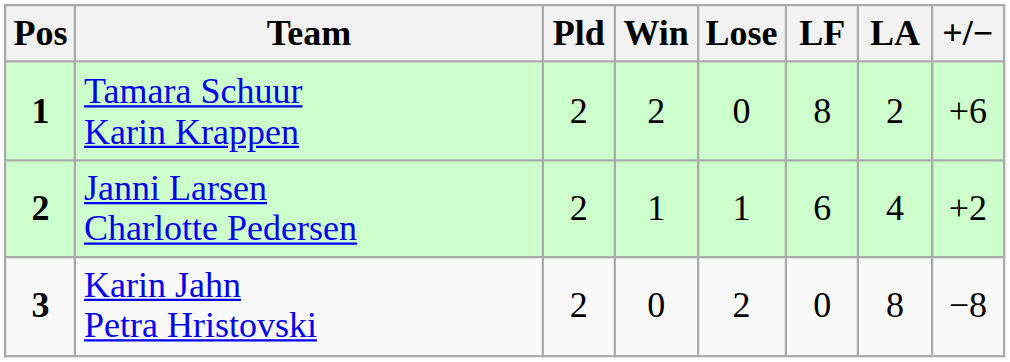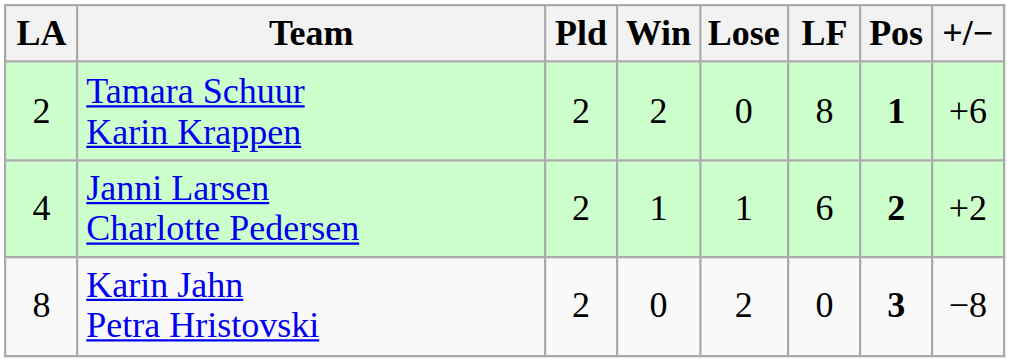 <table class="wikitable" style="font-size: 100%">
 <tr>
-<th width=20>Pos</th>
+<th width=25>LA</th>
 <th width=200>Team</th>
 <th width=25>Pld</th>
 <th width=25>Win</th>
 <th width=25>Lose</th>
 <th width=25>LF</th>
-<th width=25>LA</th>
+<th width=20>Pos</th>
 <th width=25>+/−</th>
 </tr>
 <tr align=center style="background: #ccffcc;">
-<td><strong>1</strong></td>
+<td>2</td>
 <td align="left"> <a href='#'>Tamara Schuur</a><br> <a href='#'>Karin Krappen</a></td>
 <td>2</td>
 <td>2</td>
 <td>0</td>
 <td>8</td>
-<td>2</td>
+<td><strong>1</strong></td>
 <td>+6</td>
 </tr>
 <tr align=center style="background: #ccffcc;">
-<td><strong>2</strong></td>
+<td>4</td>
 <td align="left"> <a href='#'>Janni Larsen</a><br> <a href='#'>Charlotte Pedersen</a></td>
 <td>2</td>
 <td>1</td>
 <td>1</td>
 <td>6</td>
-<td>4</td>
+<td><strong>2</strong></td>
 <td>+2</td>
 </tr>
 <tr align=center>
-<td><strong>3</strong></td>
+<td>8</td>
 <td align="left"> <a href='#'>Karin Jahn</a><br> <a href='#'>Petra Hristovski</a></td>
 <td>2</td>
 <td>0</td>
 <td>2</td>
 <td>0</td>
-<td>8</td>
+<td><strong>3</strong></td>
 <td>−8</td>
 </tr>
 </table>
